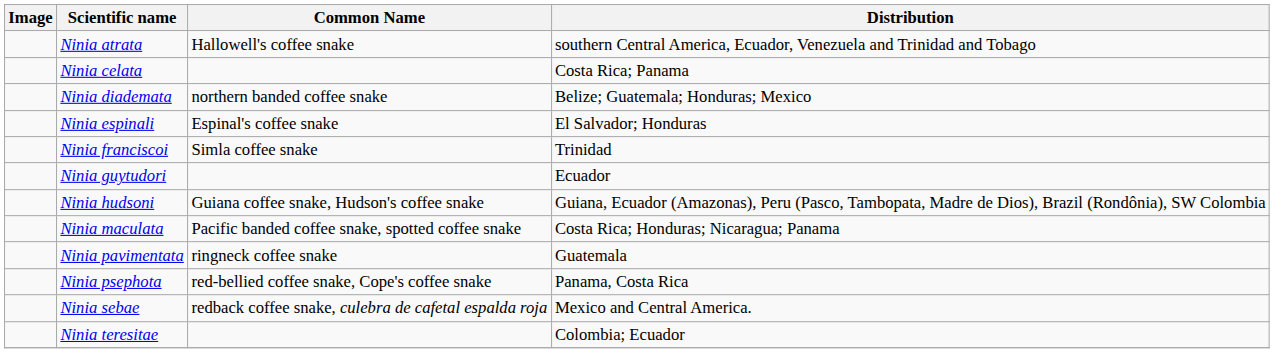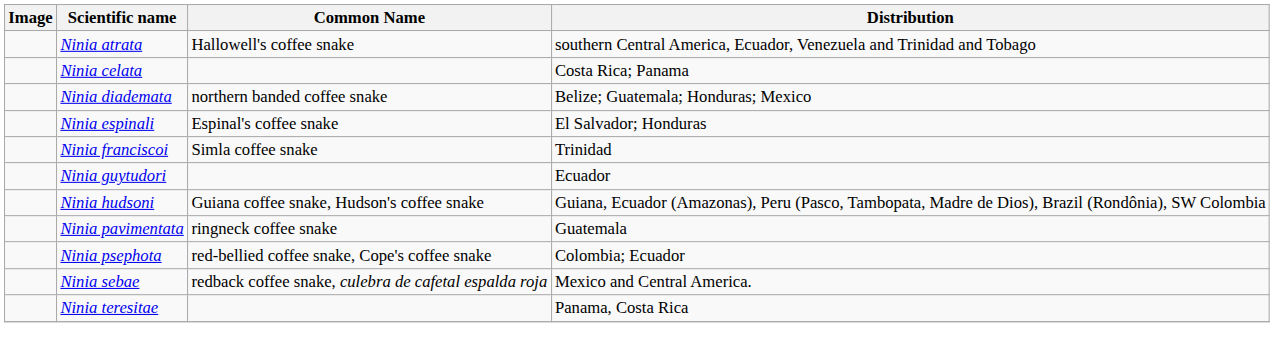 <table class="wikitable">
 <tr>
 <th>Image</th>
 <th>Scientific name</th>
 <th>Common Name</th>
 <th>Distribution</th>
 </tr>
 <tr>
 <td></td>
 <td><em><a href='#'>Ninia atrata</a></em> </td>
 <td>Hallowell's coffee snake</td>
 <td>southern Central America, Ecuador, Venezuela and Trinidad and Tobago</td>
 </tr>
 <tr>
 <td></td>
 <td><em><a href='#'>Ninia celata</a></em> <br></td>
 <td></td>
 <td>Costa Rica; Panama</td>
 </tr>
 <tr>
 <td></td>
 <td><em><a href='#'>Ninia diademata</a></em> </td>
 <td>northern banded coffee snake</td>
 <td>Belize; Guatemala; Honduras; Mexico</td>
 </tr>
 <tr>
 <td></td>
 <td><em><a href='#'>Ninia espinali</a></em> </td>
 <td>Espinal's coffee snake</td>
 <td>El Salvador; Honduras</td>
 </tr>
 <tr>
 <td></td>
 <td><em><a href='#'>Ninia franciscoi</a></em> </td>
 <td>Simla coffee snake</td>
 <td>Trinidad</td>
 </tr>
 <tr>
 <td></td>
 <td><em><a href='#'>Ninia guytudori</a></em> </td>
 <td></td>
 <td>Ecuador</td>
 </tr>
 <tr>
 <td></td>
 <td><em><a href='#'>Ninia hudsoni</a></em> <br></td>
 <td>Guiana coffee snake, Hudson's coffee snake</td>
 <td>Guiana, Ecuador (Amazonas), Peru (Pasco, Tambopata, Madre de Dios), Brazil (Rondônia), SW Colombia</td>
 </tr>
 <tr>
 <td></td>
-<td><em><a href='#'>Ninia maculata</a></em>  </td>
-<td>Pacific banded coffee snake, spotted coffee snake</td>
-<td>Costa Rica; Honduras; Nicaragua; Panama</td>
-</tr>
-<tr>
-<td></td>
 <td><em><a href='#'>Ninia pavimentata</a></em> </td>
 <td>ringneck coffee snake</td>
 <td>Guatemala</td>
 </tr>
 <tr>
 <td></td>
 <td><em><a href='#'>Ninia psephota</a></em> </td>
 <td>red-bellied coffee snake, Cope's coffee snake</td>
-<td>Panama, Costa Rica</td>
+<td>Colombia; Ecuador</td>
 </tr>
 <tr>
 <td></td>
 <td><em><a href='#'>Ninia sebae</a></em> <br></td>
 <td>redback coffee snake, <em>culebra de cafetal espalda roja</em></td>
 <td>Mexico and Central America.</td>
 </tr>
 <tr>
 <td></td>
 <td><em><a href='#'>Ninia teresitae</a></em> </td>
 <td></td>
-<td>Colombia; Ecuador</td>
+<td>Panama, Costa Rica</td>
 </tr>
 <tr>
 </tr>
 </table>
